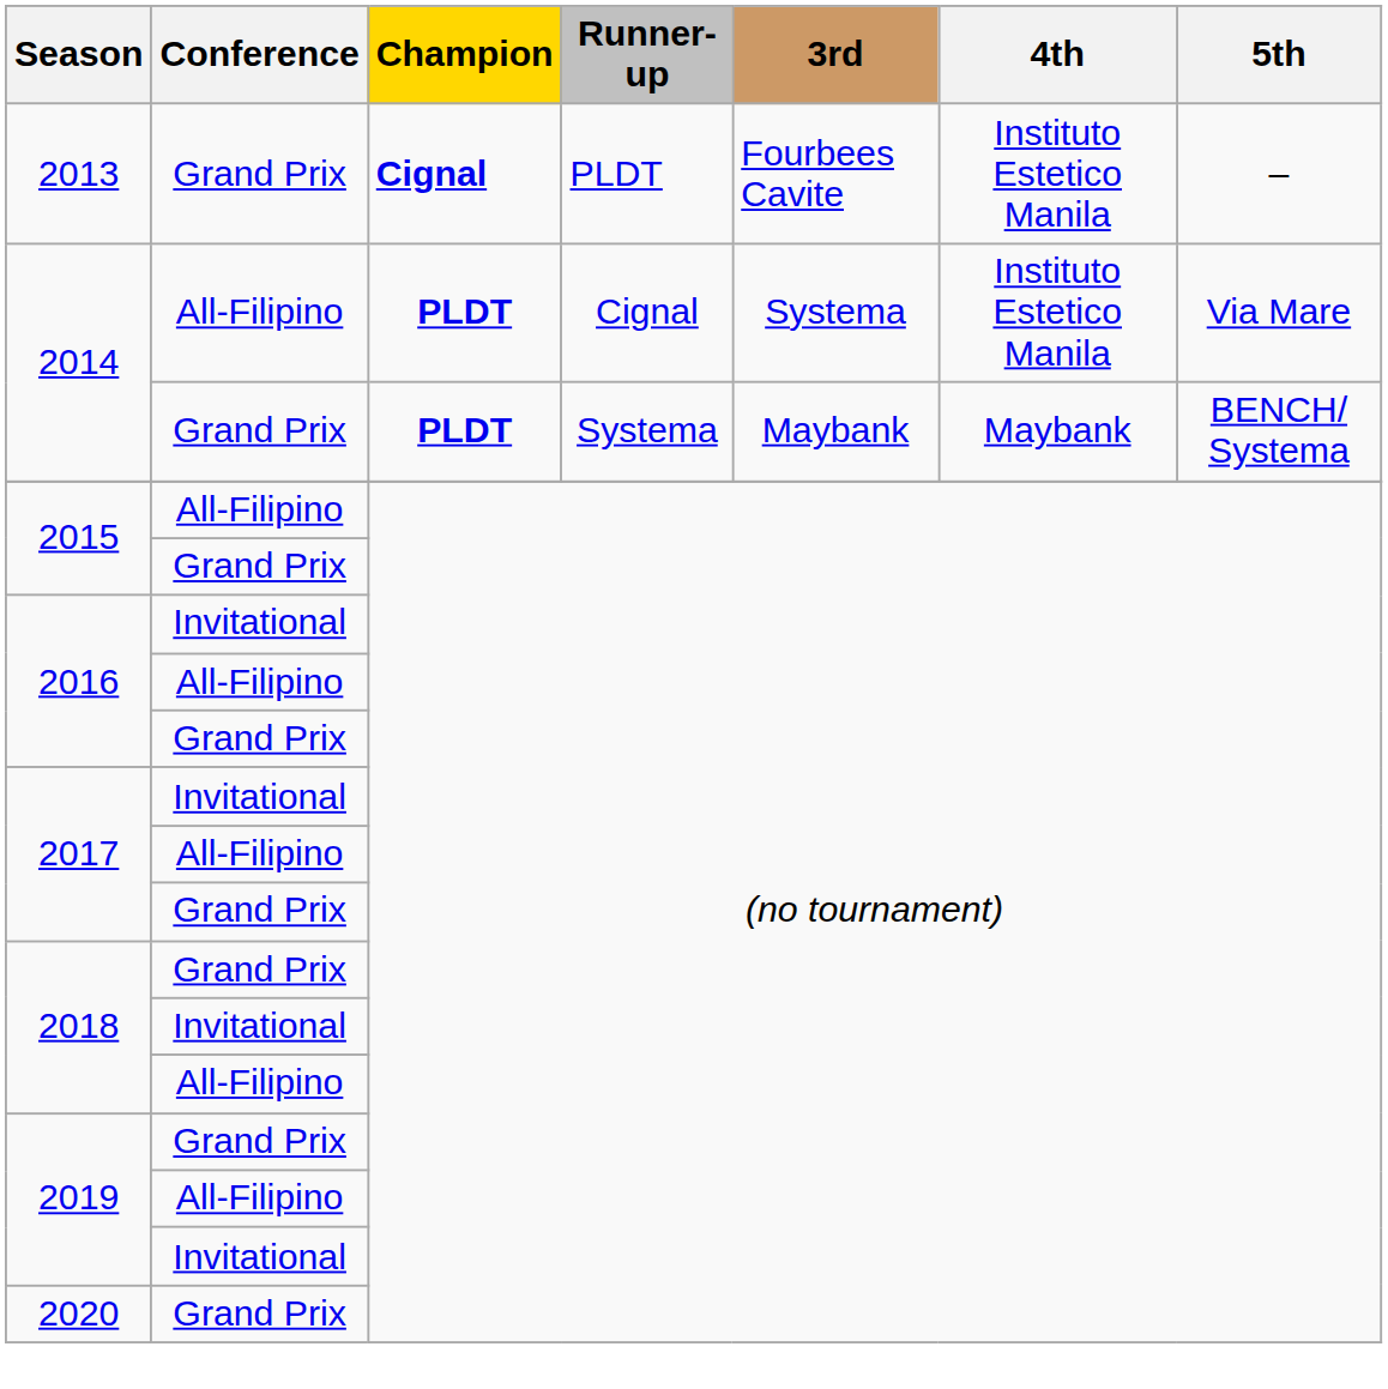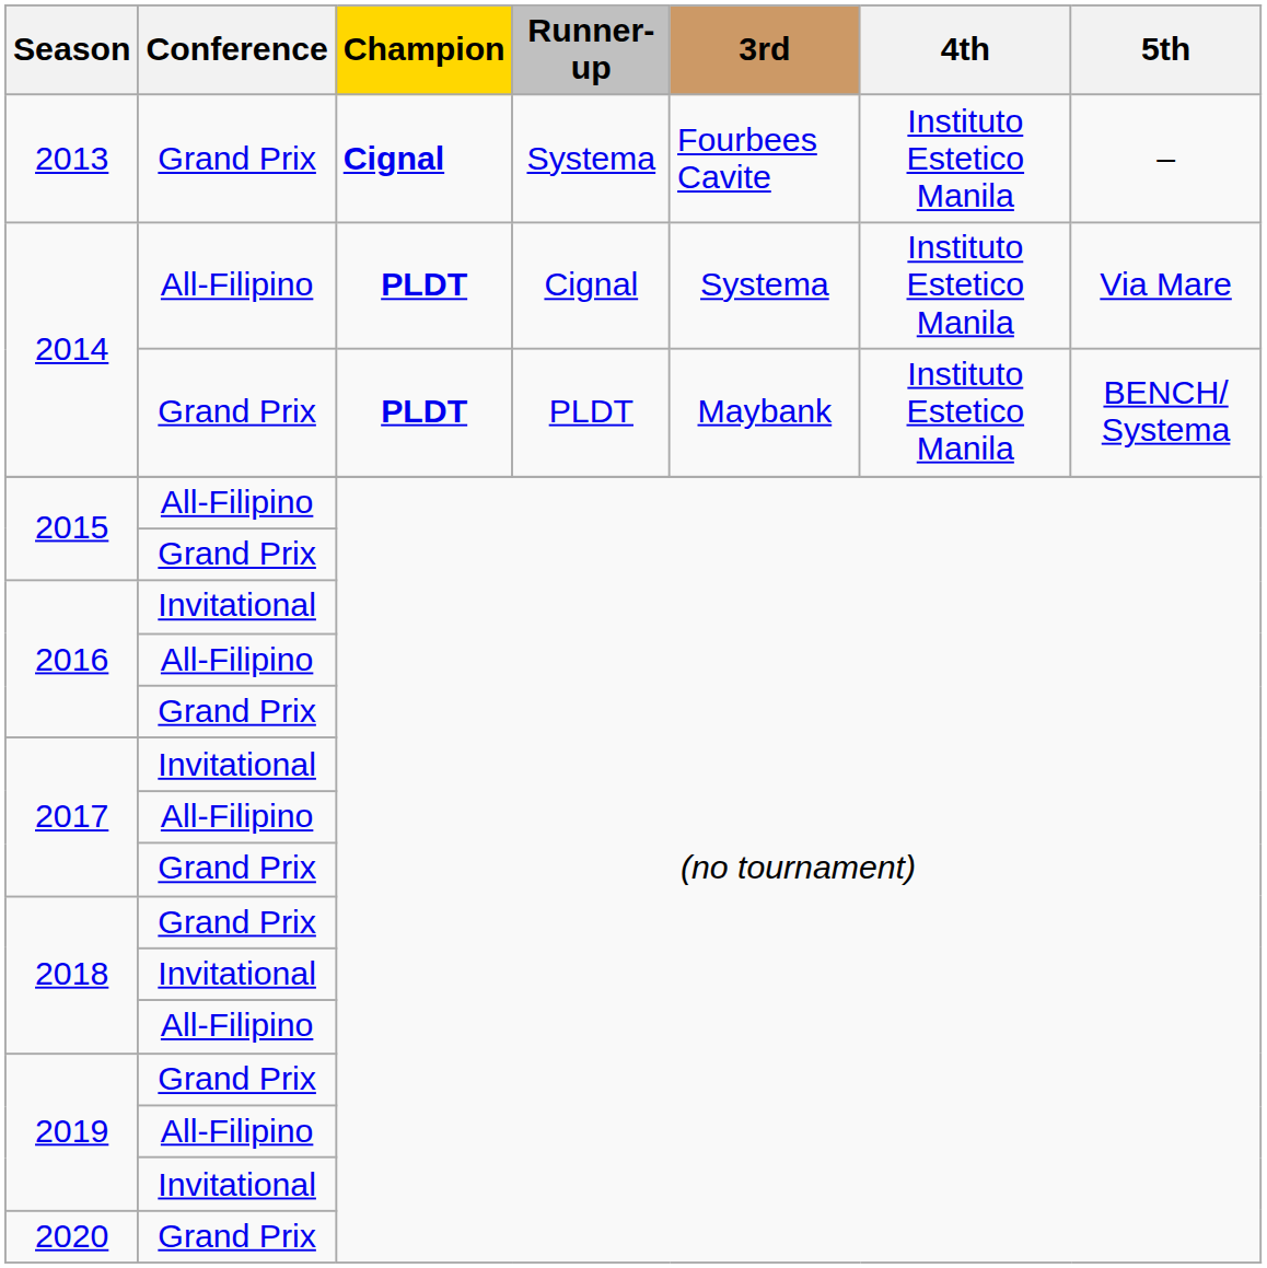 <table class="wikitable">
 <tr>
 <th>Season</th>
 <th>Conference</th>
 <th style="background:gold;">Champion</th>
 <th style="background:silver;">Runner-up</th>
 <th style="background:#CC9966;">3rd</th>
 <th>4th</th>
 <th>5th</th>
 </tr>
 <tr>
 <td align=center><a href='#'>2013</a></td>
 <td align=center><a href='#'>Grand Prix</a></td>
 <td><strong><a href='#'>Cignal</a></strong></td>
-<td><a href='#'>PLDT</a></td>
+<td align=center><a href='#'>Systema</a></td>
 <td><a href='#'>Fourbees Cavite</a></td>
 <td align=center><a href='#'>Instituto Estetico Manila</a></td>
 <td align=center>–</td>
 </tr>
 <tr>
 <td align=center rowspan="2"><a href='#'>2014</a></td>
 <td align=center><a href='#'>All-Filipino</a></td>
 <td align=center><strong><a href='#'>PLDT</a></strong></td>
 <td align=center><a href='#'>Cignal</a></td>
 <td align=center><a href='#'>Systema</a></td>
 <td align=center><a href='#'>Instituto Estetico Manila</a></td>
 <td align=center><a href='#'>Via Mare</a></td>
 </tr>
 <tr align="center">
 <td><a href='#'>Grand Prix</a></td>
 <td align=center><strong><a href='#'>PLDT</a></strong></td>
-<td align=center><a href='#'>Systema</a></td>
+<td><a href='#'>PLDT</a></td>
 <td align=center><a href='#'>Maybank</a></td>
-<td><a href='#'>Maybank</a></td>
+<td align=center><a href='#'>Instituto Estetico Manila</a></td>
 <td><a href='#'>BENCH/ Systema</a></td>
 </tr>
 <tr align="center">
 </tr>
 <tr>
 <td align=center rowspan="2"><a href='#'>2015</a></td>
 <td align=center><a href='#'>All-Filipino</a></td>
 <td colspan="5" rowspan="15" align=center><em>(no tournament)</em></td>
 </tr>
 <tr>
 <td align=center><a href='#'>Grand Prix</a></td>
 </tr>
 <tr>
 <td align=center rowspan="3"><a href='#'>2016</a></td>
 <td align=center><a href='#'>Invitational</a></td>
 </tr>
 <tr>
 <td align=center><a href='#'>All-Filipino</a></td>
 </tr>
 <tr>
 <td align=center><a href='#'>Grand Prix</a></td>
 </tr>
 <tr>
 <td align=center rowspan="3"><a href='#'>2017</a></td>
 <td align=center><a href='#'>Invitational</a></td>
 </tr>
 <tr>
 <td align=center><a href='#'>All-Filipino</a></td>
 </tr>
 <tr>
 <td align=center><a href='#'>Grand Prix</a></td>
 </tr>
 <tr>
 <td align=center rowspan="3"><a href='#'>2018</a></td>
 <td align=center><a href='#'>Grand Prix</a></td>
 </tr>
 <tr>
 <td align=center><a href='#'>Invitational</a></td>
 </tr>
 <tr>
 <td align=center><a href='#'>All-Filipino</a></td>
 </tr>
 <tr>
 <td align=center rowspan="3"><a href='#'>2019</a></td>
 <td align=center><a href='#'>Grand Prix</a></td>
 </tr>
 <tr>
 <td align=center><a href='#'>All-Filipino</a></td>
 </tr>
 <tr>
 <td align=center><a href='#'>Invitational</a></td>
 </tr>
 <tr>
 <td align=center><a href='#'>2020</a></td>
 <td align=center><a href='#'>Grand Prix</a></td>
 </tr>
 </table>
